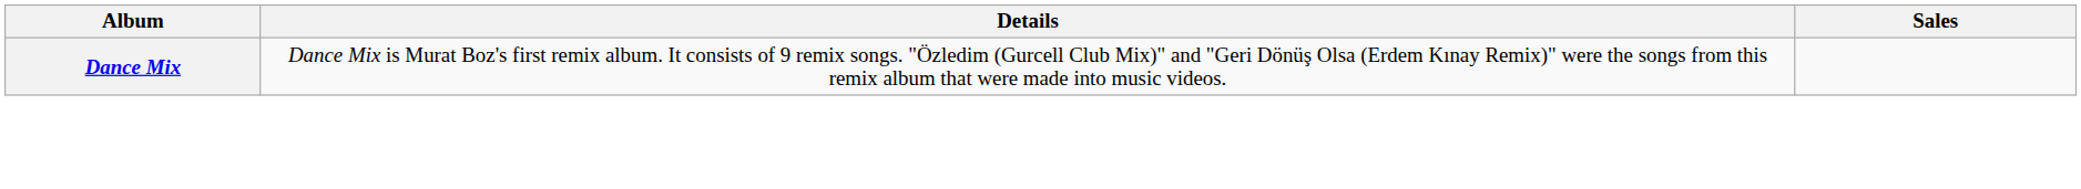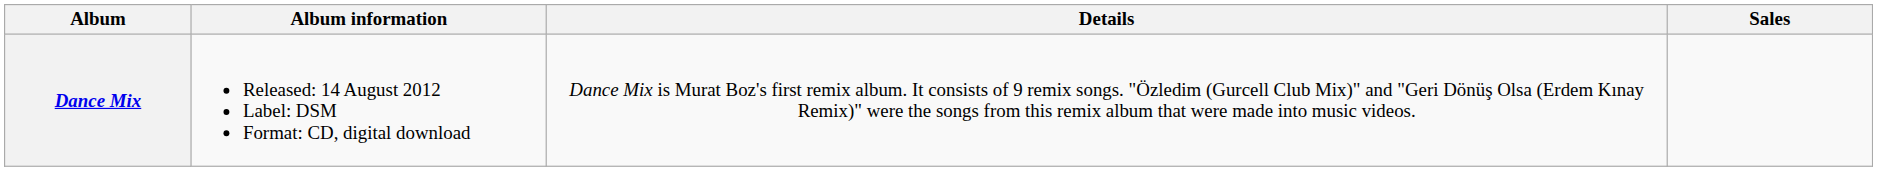 <table class="wikitable plainrowheaders" width=100%>
 <tr>
 <th scope="col" width=10%>Album</th>
+<th scope="col" width=19%>Album information</th>
 <th scope="col" width=60%>Details</th>
 <th scope="col" width=11%>Sales</th>
 </tr>
 <tr>
 <th scope="row"><em><a href='#'>Dance Mix</a></em></th>
+<td><br><ul><li>Released: 14 August 2012</li><li>Label: DSM</li><li>Format: CD, digital download</li></ul></td>
 <td style="text-align:center;"><em>Dance Mix</em> is Murat Boz's first remix album. It consists of 9 remix songs. "Özledim (Gurcell Club Mix)" and "Geri Dönüş Olsa (Erdem Kınay Remix)" were the songs from this remix album that were made into music videos.</td>
 <td></td>
 </tr>
 </table>
